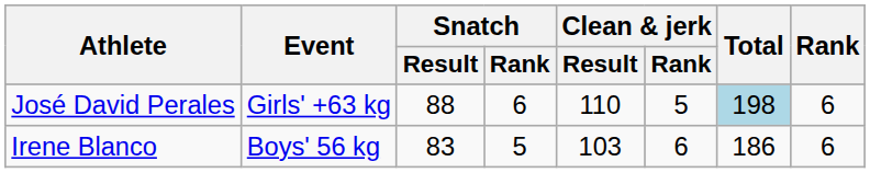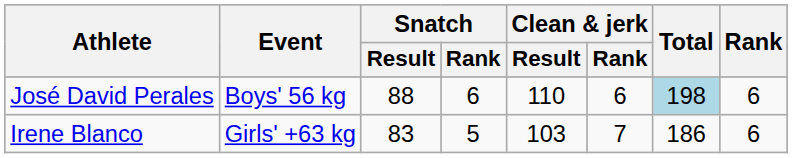 <table class="wikitable" style="font-size:90%">
 <tr>
 <th rowspan="2">Athlete</th>
 <th rowspan="2">Event</th>
 <th colspan="2">Snatch</th>
 <th colspan="2">Clean & jerk</th>
 <th rowspan="2">Total</th>
 <th rowspan="2">Rank</th>
 </tr>
 <tr style="font-size:95%">
 <th>Result</th>
 <th>Rank</th>
 <th>Result</th>
 <th>Rank</th>
 </tr>
 <tr align=center>
 <td align=left><a href='#'>José David Perales</a></td>
-<td align=left><a href='#'>Girls' +63 kg</a></td>
+<td align=left><a href='#'>Boys' 56 kg</a></td>
 <td>88</td>
 <td>6</td>
 <td>110</td>
-<td>5</td>
+<td>6</td>
 <td style="background: lightblue;">198</td>
 <td>6</td>
 </tr>
 <tr align=center>
 <td align=left><a href='#'>Irene Blanco</a></td>
-<td align=left><a href='#'>Boys' 56 kg</a></td>
+<td align=left><a href='#'>Girls' +63 kg</a></td>
 <td>83</td>
 <td>5</td>
 <td>103</td>
-<td>6</td>
+<td>7</td>
 <td>186</td>
 <td>6</td>
 </tr>
 </table>
